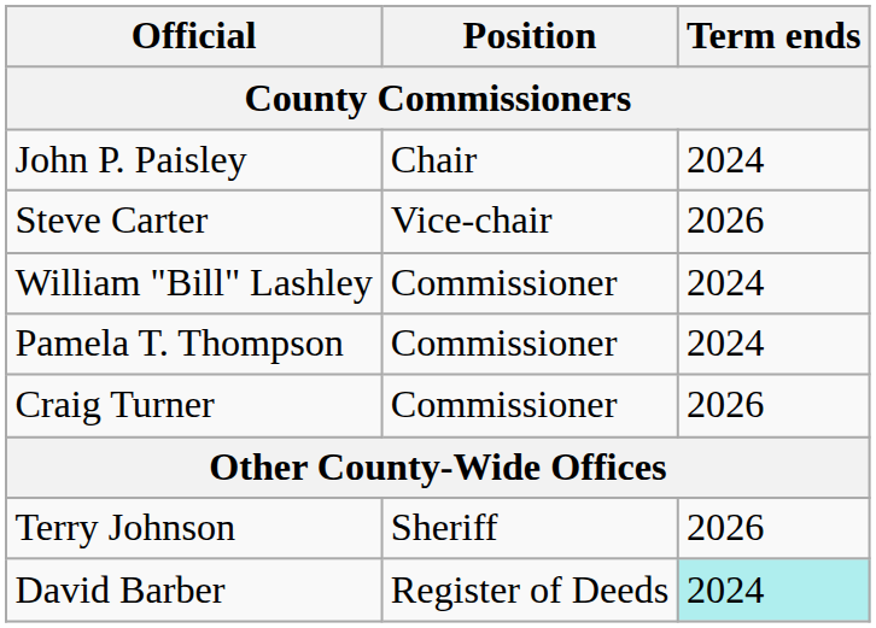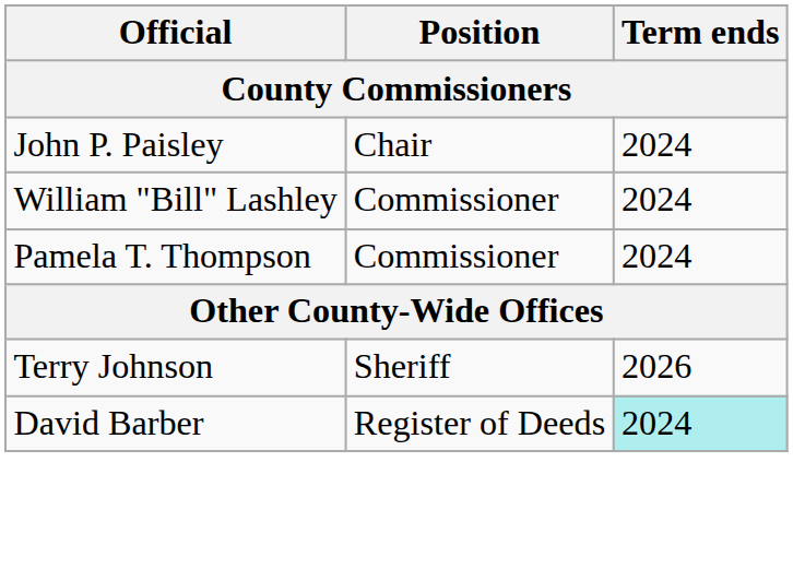 <table class="wikitable">
 <tr>
 <th>Official</th>
 <th>Position</th>
 <th>Term ends</th>
 </tr>
 <tr>
 <th colspan="3" style="text-align:center;">County Commissioners</th>
 </tr>
 <tr>
 <td>John P. Paisley</td>
 <td>Chair</td>
 <td>2024</td>
 </tr>
 <tr>
-<td>Steve Carter</td>
-<td>Vice-chair</td>
-<td>2026</td>
-</tr>
-<tr>
 <td>William "Bill" Lashley</td>
 <td>Commissioner</td>
 <td>2024</td>
 </tr>
 <tr>
 <td>Pamela T. Thompson</td>
 <td>Commissioner</td>
 <td>2024</td>
-</tr>
-<tr>
-<td>Craig Turner</td>
-<td>Commissioner</td>
-<td>2026</td>
 </tr>
 <tr>
 <th colspan="3" style="text-align:center;">Other County-Wide Offices</th>
 </tr>
 <tr>
 <td>Terry Johnson</td>
 <td>Sheriff</td>
 <td>2026</td>
 </tr>
 <tr>
 <td>David Barber</td>
 <td>Register of Deeds</td>
 <td style="background: paleturquoise;">2024</td>
 </tr>
 </table>
